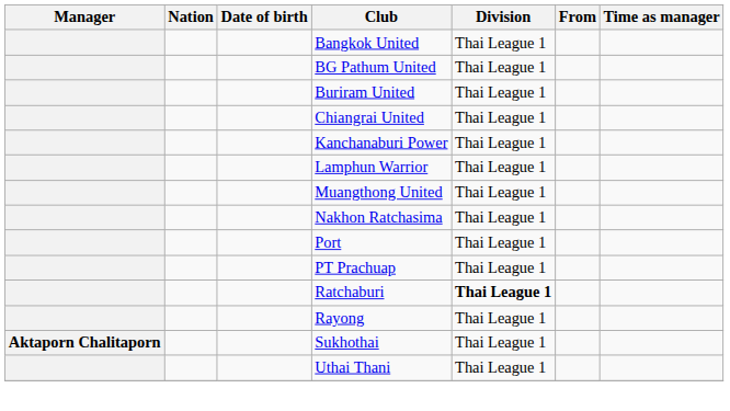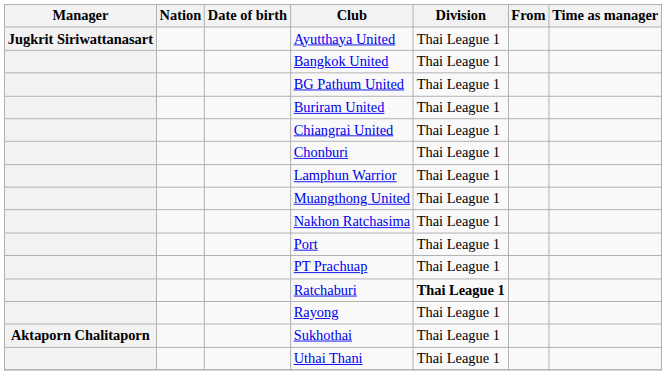 <table class="wikitable sortable plainrowheaders">
 <tr>
 <th scope=col>Manager</th>
 <th scope=col>Nation</th>
 <th scope=col>Date of birth</th>
 <th scope=col>Club</th>
 <th scope=col>Division</th>
 <th scope=col>From</th>
 <th scope=col>Time as manager</th>
+</tr>
+<tr>
+<th scope="row">Jugkrit Siriwattanasart</th>
+<td></td>
+<td></td>
+<td><a href='#'>Ayutthaya United</a></td>
+<td>Thai League 1</td>
+<td></td>
+<td></td>
 </tr>
 <tr>
 <th scope="row"></th>
 <td></td>
 <td></td>
 <td><a href='#'>Bangkok United</a></td>
 <td>Thai League 1</td>
 <td></td>
 <td></td>
 </tr>
 <tr>
 <th scope="row"></th>
 <td></td>
 <td></td>
 <td><a href='#'>BG Pathum United</a></td>
 <td>Thai League 1</td>
 <td></td>
 <td></td>
 </tr>
 <tr>
 <th scope="row"></th>
 <td></td>
 <td></td>
 <td><a href='#'>Buriram United</a></td>
 <td>Thai League 1</td>
 <td></td>
 <td></td>
 </tr>
 <tr>
 <th scope="row"></th>
 <td></td>
 <td></td>
 <td><a href='#'>Chiangrai United</a></td>
 <td>Thai League 1</td>
 <td></td>
 <td></td>
 </tr>
 <tr>
 <th scope="row"></th>
 <td></td>
 <td></td>
-<td><a href='#'>Kanchanaburi Power</a></td>
+<td><a href='#'>Chonburi</a></td>
 <td>Thai League 1</td>
 <td></td>
 <td></td>
 </tr>
 <tr>
 <th scope="row"></th>
 <td></td>
 <td></td>
 <td><a href='#'>Lamphun Warrior</a></td>
 <td>Thai League 1</td>
 <td></td>
 <td></td>
 </tr>
 <tr>
 <th scope="row"></th>
 <td></td>
 <td></td>
 <td><a href='#'>Muangthong United</a></td>
 <td>Thai League 1</td>
 <td></td>
 <td></td>
 </tr>
 <tr>
 <th scope="row"></th>
 <td></td>
 <td></td>
 <td><a href='#'>Nakhon Ratchasima</a></td>
 <td>Thai League 1</td>
 <td></td>
 <td></td>
 </tr>
 <tr>
 <th scope="row"></th>
 <td></td>
 <td></td>
 <td><a href='#'>Port</a></td>
 <td>Thai League 1</td>
 <td></td>
 <td></td>
 </tr>
 <tr>
 <th scope="row"></th>
 <td></td>
 <td></td>
 <td><a href='#'>PT Prachuap</a></td>
 <td>Thai League 1</td>
 <td></td>
 <td></td>
 </tr>
 <tr>
 <th scope="row"></th>
 <td></td>
 <td></td>
 <td><a href='#'>Ratchaburi</a></td>
 <td><strong>Thai League 1</strong></td>
 <td></td>
 <td></td>
 </tr>
 <tr>
 <th scope="row"></th>
 <td></td>
 <td></td>
 <td><a href='#'>Rayong</a></td>
 <td>Thai League 1</td>
 <td></td>
 <td></td>
 </tr>
 <tr>
 <th scope="row">Aktaporn Chalitaporn</th>
 <td></td>
 <td></td>
 <td><a href='#'>Sukhothai</a></td>
 <td>Thai League 1</td>
 <td></td>
 <td></td>
 </tr>
 <tr>
 <th scope="row"></th>
 <td></td>
 <td></td>
 <td><a href='#'>Uthai Thani</a></td>
 <td>Thai League 1</td>
 <td></td>
 <td></td>
 </tr>
 <tr>
 </tr>
 </table>
